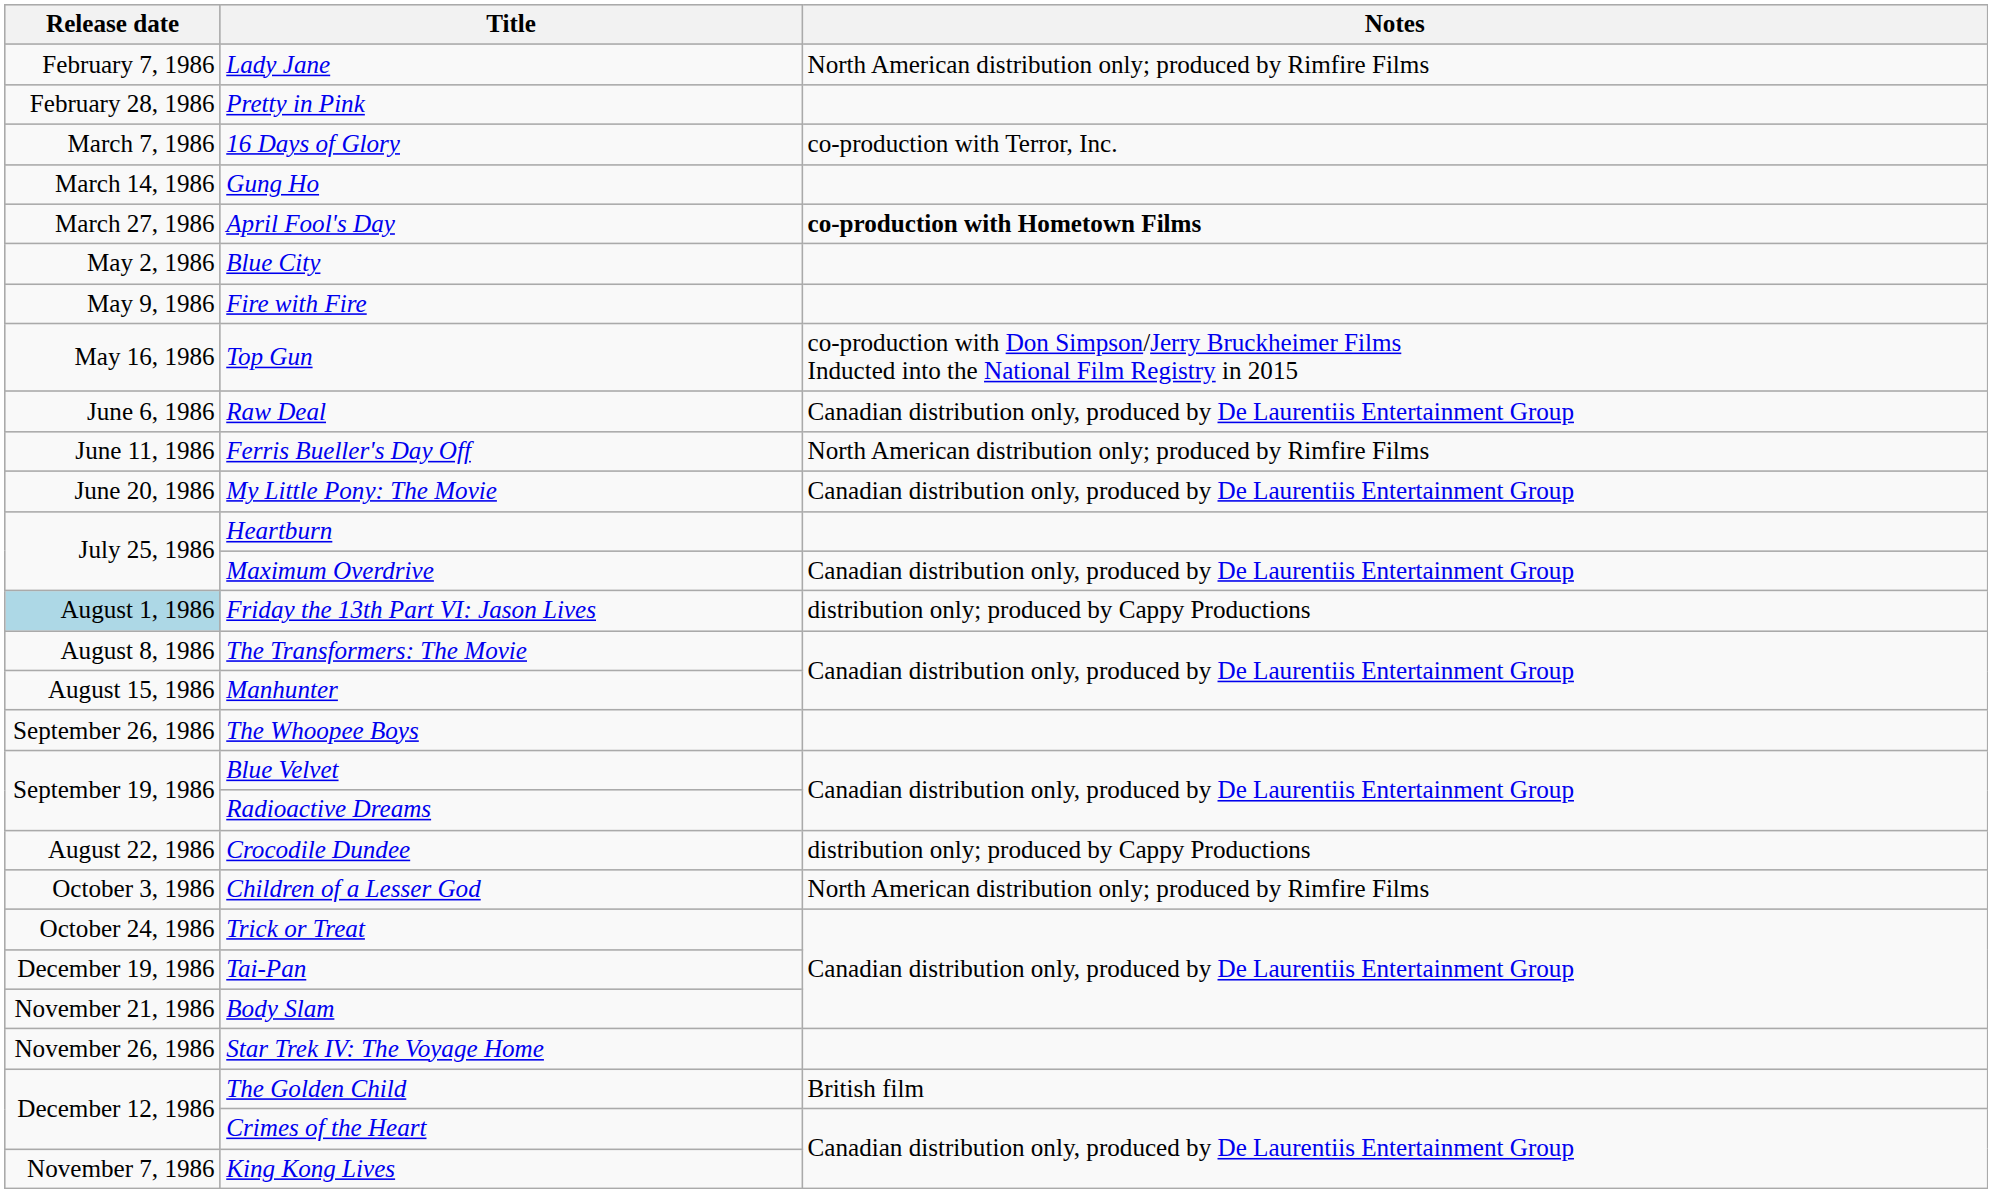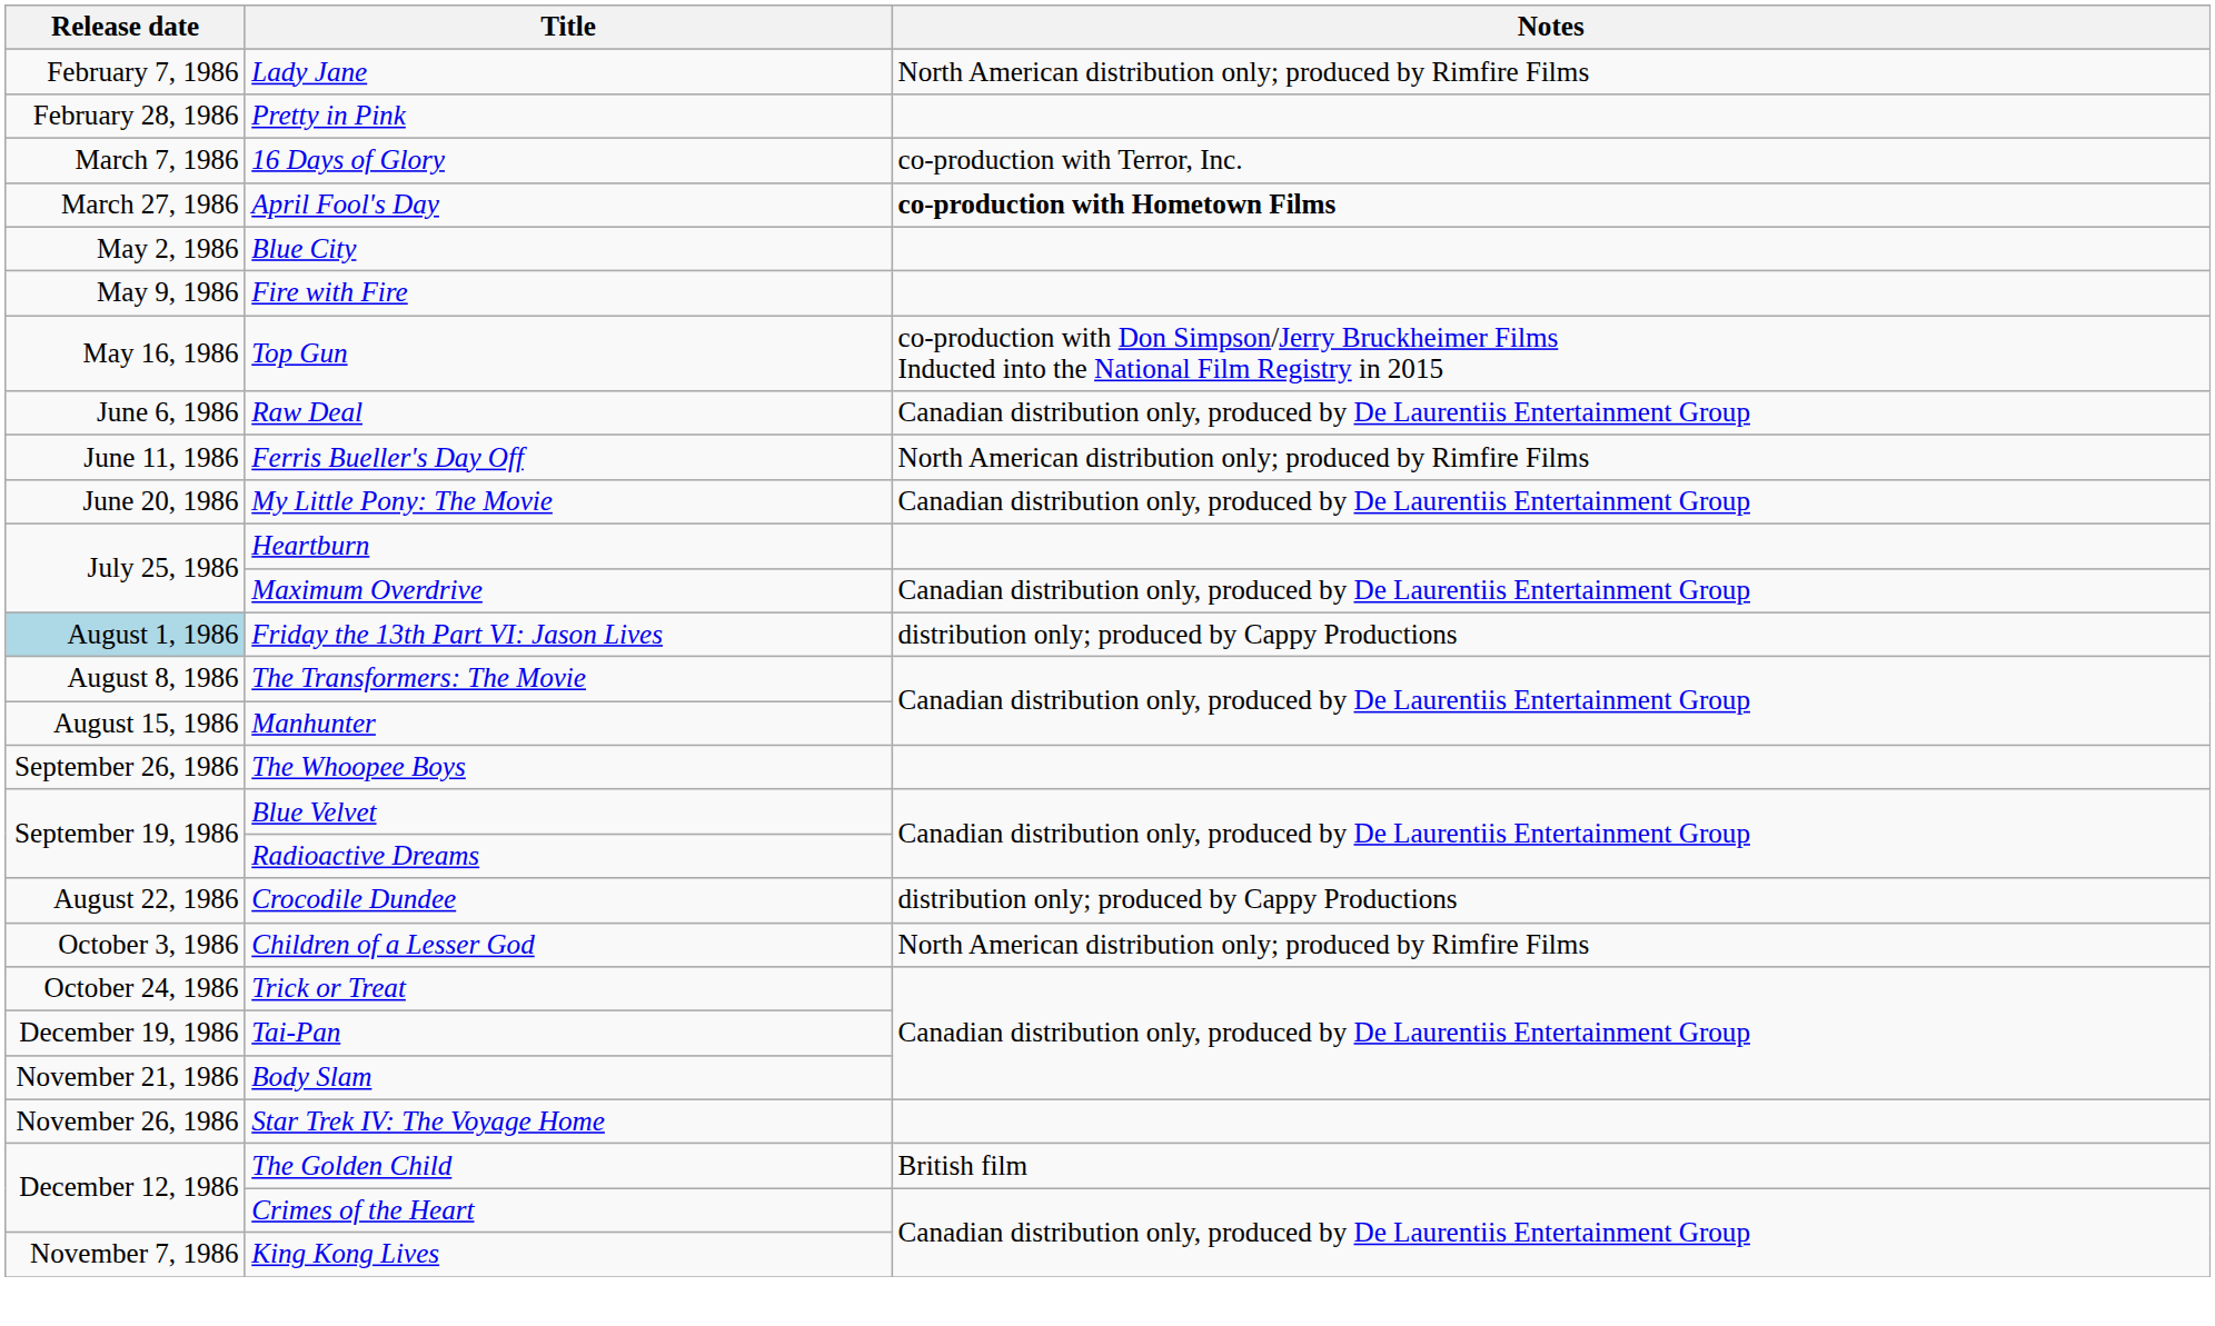 <table class="wikitable sortable" style="width:100%;">
 <tr>
 <th scope="col" style="width:130px;">Release date</th>
 <th>Title</th>
 <th>Notes</th>
 </tr>
 <tr>
 <td style="text-align:right;">February 7, 1986</td>
 <td><em><a href='#'>Lady Jane</a></em></td>
 <td>North American distribution only; produced by Rimfire Films</td>
 </tr>
 <tr>
 <td style="text-align:right;">February 28, 1986</td>
 <td><em><a href='#'>Pretty in Pink</a></em></td>
 <td></td>
 </tr>
 <tr>
 <td style="text-align:right;">March 7, 1986</td>
 <td><em><a href='#'>16 Days of Glory</a></em></td>
 <td>co-production with Terror, Inc.</td>
-</tr>
-<tr>
-<td style="text-align:right;">March 14, 1986</td>
-<td><em><a href='#'>Gung Ho</a></em></td>
-<td></td>
 </tr>
 <tr>
 <td style="text-align:right;">March 27, 1986</td>
 <td><em><a href='#'>April Fool's Day</a></em></td>
 <td><strong>co-production with Hometown Films</strong></td>
 </tr>
 <tr>
 <td style="text-align:right;">May 2, 1986</td>
 <td><em><a href='#'>Blue City</a></em></td>
 <td></td>
 </tr>
 <tr>
 <td style="text-align:right;">May 9, 1986</td>
 <td><em><a href='#'>Fire with Fire</a></em></td>
 <td></td>
 </tr>
 <tr>
 <td style="text-align:right;">May 16, 1986</td>
 <td><em><a href='#'>Top Gun</a></em></td>
 <td>co-production with <a href='#'>Don Simpson</a>/<a href='#'>Jerry Bruckheimer Films</a><br>Inducted into the <a href='#'>National Film Registry</a> in 2015</td>
 </tr>
 <tr>
 <td style="text-align:right;">June 6, 1986</td>
 <td><em><a href='#'>Raw Deal</a></em></td>
 <td>Canadian distribution only, produced by <a href='#'>De Laurentiis Entertainment Group</a></td>
 </tr>
 <tr>
 <td style="text-align:right;">June 11, 1986</td>
 <td><em><a href='#'>Ferris Bueller's Day Off</a></em></td>
 <td>North American distribution only; produced by Rimfire Films</td>
 </tr>
 <tr>
 <td style="text-align:right;">June 20, 1986</td>
 <td><em><a href='#'>My Little Pony: The Movie</a></em></td>
 <td>Canadian distribution only, produced by <a href='#'>De Laurentiis Entertainment Group</a></td>
 </tr>
 <tr>
 <td style="text-align:right;" rowspan="2">July 25, 1986</td>
 <td><em><a href='#'>Heartburn</a></em></td>
 <td></td>
 </tr>
 <tr>
 <td><em><a href='#'>Maximum Overdrive</a></em></td>
 <td>Canadian distribution only, produced by <a href='#'>De Laurentiis Entertainment Group</a></td>
 </tr>
 <tr>
 <td style="background: lightblue; text-align:right;">August 1, 1986</td>
 <td><em><a href='#'>Friday the 13th Part VI: Jason Lives</a></em></td>
 <td>distribution only; produced by Cappy Productions</td>
 </tr>
 <tr>
 <td style="text-align:right;">August 8, 1986</td>
 <td><em><a href='#'>The Transformers: The Movie</a></em></td>
 <td rowspan="2">Canadian distribution only, produced by <a href='#'>De Laurentiis Entertainment Group</a></td>
 </tr>
 <tr>
 <td style="text-align:right;">August 15, 1986</td>
 <td><em><a href='#'>Manhunter</a></em></td>
 </tr>
 <tr>
 <td style="text-align:right;">September 26, 1986</td>
 <td><em><a href='#'>The Whoopee Boys</a></em></td>
 <td></td>
 </tr>
 <tr>
 <td style="text-align:right;" rowspan="2">September 19, 1986</td>
 <td><em><a href='#'>Blue Velvet</a></em></td>
 <td rowspan="2">Canadian distribution only, produced by <a href='#'>De Laurentiis Entertainment Group</a></td>
 </tr>
 <tr>
 <td><em><a href='#'>Radioactive Dreams</a></em></td>
 </tr>
 <tr>
 <td style="text-align:right;">August 22, 1986</td>
 <td><em><a href='#'>Crocodile Dundee</a></em></td>
 <td>distribution only; produced by Cappy Productions</td>
 </tr>
 <tr>
 <td style="text-align:right;">October 3, 1986</td>
 <td><em><a href='#'>Children of a Lesser God</a></em></td>
 <td>North American distribution only; produced by Rimfire Films</td>
 </tr>
 <tr>
 <td style="text-align:right;">October 24, 1986</td>
 <td><em><a href='#'>Trick or Treat</a></em></td>
 <td rowspan="3">Canadian distribution only, produced by <a href='#'>De Laurentiis Entertainment Group</a></td>
 </tr>
 <tr>
 <td style="text-align:right;">December 19, 1986</td>
 <td><em><a href='#'>Tai-Pan</a></em></td>
 </tr>
 <tr>
 <td style="text-align:right;">November 21, 1986</td>
 <td><em><a href='#'>Body Slam</a></em></td>
 </tr>
 <tr>
 <td style="text-align:right;">November 26, 1986</td>
 <td><em><a href='#'>Star Trek IV: The Voyage Home</a></em></td>
 <td></td>
 </tr>
 <tr>
 <td style="text-align:right;" rowspan="2">December 12, 1986</td>
 <td><em><a href='#'>The Golden Child</a></em></td>
 <td>British film</td>
 </tr>
 <tr>
 <td><em><a href='#'>Crimes of the Heart</a></em></td>
 <td rowspan="2">Canadian distribution only, produced by <a href='#'>De Laurentiis Entertainment Group</a></td>
 </tr>
 <tr>
 <td style="text-align:right;">November 7, 1986</td>
 <td><em><a href='#'>King Kong Lives</a></em></td>
 </tr>
 <tr>
 </tr>
 </table>
